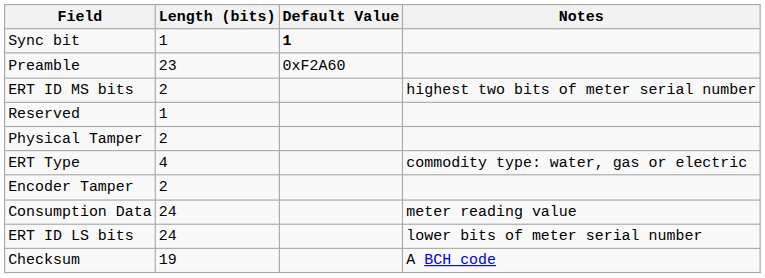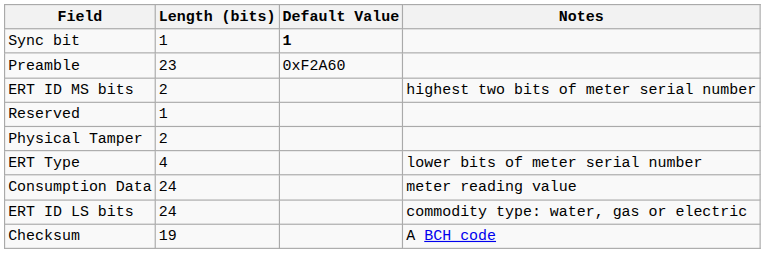 <table class="wikitable">
 <tr>
 <th>Field</th>
 <th>Length (bits)</th>
 <th>Default Value</th>
 <th>Notes</th>
 </tr>
 <tr>
 <td>Sync bit</td>
 <td>1</td>
 <td><strong>1</strong></td>
 <td></td>
 </tr>
 <tr>
 <td>Preamble</td>
 <td>23</td>
 <td>0xF2A60</td>
 <td></td>
 </tr>
 <tr>
 <td>ERT ID MS bits</td>
 <td>2</td>
 <td></td>
 <td>highest two bits of meter serial number</td>
 </tr>
 <tr>
 <td>Reserved</td>
 <td>1</td>
 <td></td>
 <td></td>
 </tr>
 <tr>
 <td>Physical Tamper</td>
 <td>2</td>
 <td></td>
 <td></td>
 </tr>
 <tr>
 <td>ERT Type</td>
 <td>4</td>
 <td></td>
-<td>commodity type:  water, gas or electric</td>
-</tr>
-<tr>
-<td>Encoder Tamper</td>
-<td>2</td>
-<td></td>
-<td></td>
+<td>lower bits of meter serial number</td>
 </tr>
 <tr>
 <td>Consumption Data</td>
 <td>24</td>
 <td></td>
 <td>meter reading value</td>
 </tr>
 <tr>
 <td>ERT ID LS bits</td>
 <td>24</td>
 <td></td>
-<td>lower bits of meter serial number</td>
+<td>commodity type:  water, gas or electric</td>
 </tr>
 <tr>
 <td>Checksum</td>
 <td>19</td>
 <td></td>
 <td>A <a href='#'>BCH code</a></td>
 </tr>
 </table>
